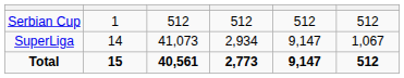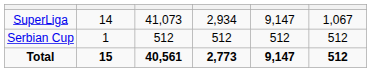 <table class="wikitable sortable" style="text-align: center;">
 <tr>
 <th></th>
 <th style="width:70px;"></th>
 <th style="width:70px;"></th>
 <th style="width:70px;"></th>
 <th style="width:70px;"></th>
 <th style="width:70px;"></th>
 </tr>
 <tr>
+<td><a href='#'>SuperLiga</a></td>
+<td>14</td>
+<td>41,073</td>
+<td>2,934</td>
+<td>9,147</td>
+<td>1,067</td>
+</tr>
+<tr>
 <td><a href='#'>Serbian Cup</a></td>
 <td>1</td>
 <td>512</td>
 <td>512</td>
 <td>512</td>
 <td>512</td>
-</tr>
-<tr>
-<td><a href='#'>SuperLiga</a></td>
-<td>14</td>
-<td>41,073</td>
-<td>2,934</td>
-<td>9,147</td>
-<td>1,067</td>
 </tr>
 <tr>
 <td><strong>Total</strong></td>
 <td><strong>15</strong></td>
 <td><strong>40,561</strong></td>
 <td><strong>2,773</strong></td>
 <td><strong>9,147</strong></td>
 <td><strong>512</strong></td>
 </tr>
 </table>
